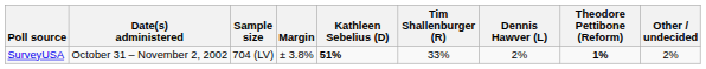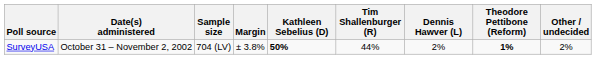 <table class="wikitable" style="font-size:90%">
 <tr valign=bottom>
 <th>Poll source</th>
 <th>Date(s)<br>administered</th>
 <th>Sample<br>size</th>
 <th>Margin<br></th>
 <th style="width:100px;">Kathleen<br>Sebelius (D)</th>
 <th style="width:100px;">Tim<br>Shallenburger (R)</th>
 <th style="width:100px;">Dennis<br>Hawver (L)</th>
 <th style="width:100px;">Theodore<br>Pettibone (Reform)</th>
 <th>Other /<br>undecided</th>
 </tr>
 <tr>
 <td><a href='#'>SurveyUSA</a></td>
 <td align=center>October 31 – November 2, 2002</td>
 <td align=center>704 (LV)</td>
 <td align=center>± 3.8%</td>
-<td><strong>51%</strong></td>
-<td align=center>33%</td>
+<td><strong>50%</strong></td>
+<td align=center>44%</td>
 <td align=center>2%</td>
 <td align=center><strong>1%</strong></td>
 <td align=center>2%</td>
 </tr>
 </table>
